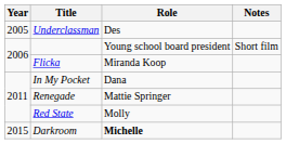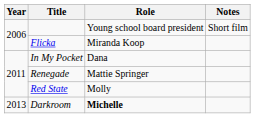 <table class="wikitable sortable">
 <tr>
 <th>Year</th>
 <th>Title</th>
 <th>Role</th>
 <th class="unsortable">Notes</th>
-</tr>
-<tr>
-<td>2005</td>
-<td><em><a href='#'>Underclassman</a></em></td>
-<td>Des</td>
-<td></td>
 </tr>
 <tr>
 <td rowspan="2">2006</td>
 <td><em></em></td>
 <td>Young school board president</td>
 <td>Short film</td>
 </tr>
 <tr>
 <td><em><a href='#'>Flicka</a></em></td>
 <td>Miranda Koop</td>
 <td></td>
 </tr>
 <tr>
 <td rowspan="3">2011</td>
 <td><em>In My Pocket</em></td>
 <td>Dana</td>
 <td></td>
 </tr>
 <tr>
 <td><em>Renegade</em></td>
 <td>Mattie Springer</td>
 <td></td>
 </tr>
 <tr>
 <td><em><a href='#'>Red State</a></em></td>
 <td>Molly</td>
 <td></td>
 </tr>
 <tr>
-<td>2015</td>
+<td>2013</td>
 <td><em>Darkroom</em></td>
 <td><strong>Michelle</strong></td>
 <td></td>
 </tr>
 </table>
